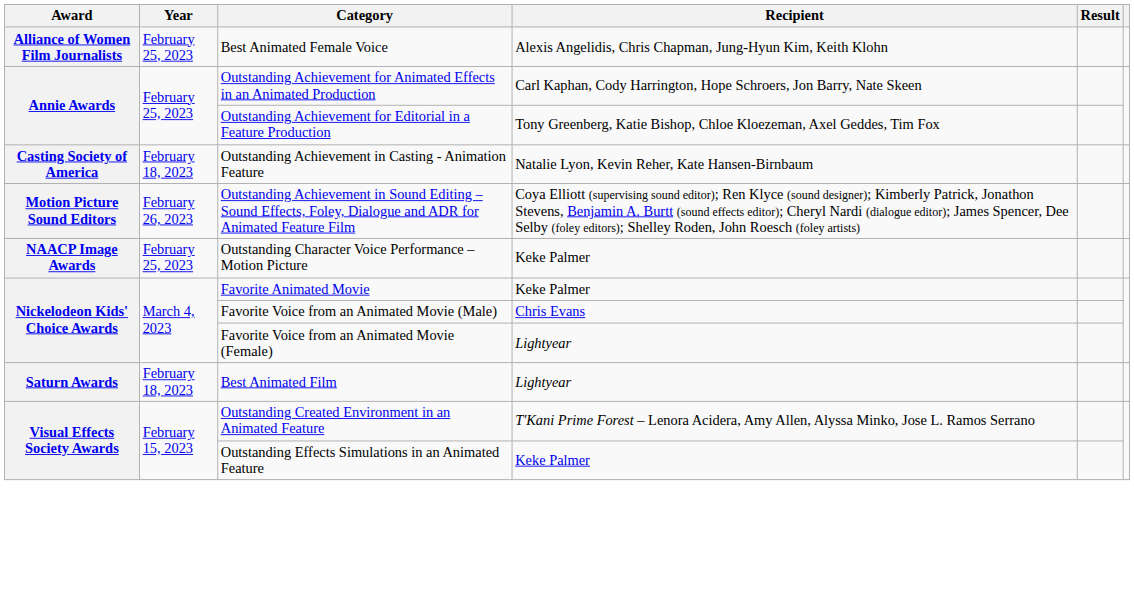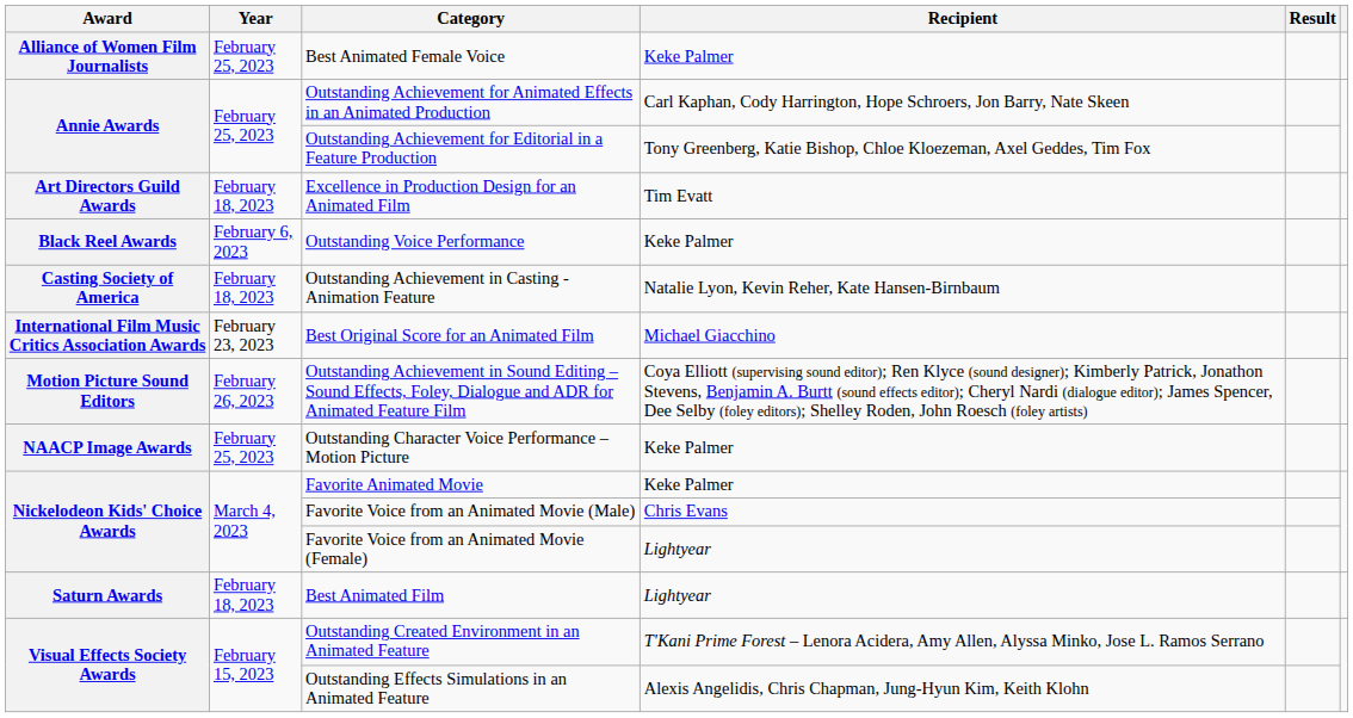 <table class="wikitable sortable plainrowheaders" style="width: 99%;">
 <tr>
 <th scope="col">Award</th>
 <th scope="col">Year</th>
 <th scope="col">Category</th>
 <th scope="col">Recipient</th>
 <th scope="col">Result</th>
 <th scope="col" class="unsortable"></th>
 </tr>
 <tr>
 <th scope="row"><a href='#'>Alliance of Women Film Journalists</a></th>
 <td><a href='#'>February 25, 2023</a></td>
 <td>Best Animated Female Voice</td>
-<td>Alexis Angelidis, Chris Chapman, Jung-Hyun Kim, Keith Klohn</td>
+<td><a href='#'>Keke Palmer</a></td>
 <td></td>
 <td style="text-align:center;"><br></td>
 </tr>
 <tr>
 <th rowspan="2" scope="row"><a href='#'>Annie Awards</a></th>
 <td rowspan="2"><a href='#'>February 25, 2023</a></td>
 <td><a href='#'>Outstanding Achievement for Animated Effects in an Animated Production</a></td>
 <td>Carl Kaphan, Cody Harrington, Hope Schroers, Jon Barry, Nate Skeen</td>
 <td></td>
 <td rowspan="2" style="text-align:center;"></td>
 </tr>
 <tr>
 <td><a href='#'>Outstanding Achievement for Editorial in a Feature Production</a></td>
 <td>Tony Greenberg, Katie Bishop, Chloe Kloezeman, Axel Geddes, Tim Fox</td>
 <td></td>
 </tr>
 <tr>
+<th scope="row"><a href='#'>Art Directors Guild Awards</a></th>
+<td><a href='#'>February 18, 2023</a></td>
+<td><a href='#'>Excellence in Production Design for an Animated Film</a></td>
+<td>Tim Evatt</td>
+<td></td>
+<td style="text-align:center;"></td>
+</tr>
+<tr>
+<th scope="row"><a href='#'>Black Reel Awards</a></th>
+<td><a href='#'>February 6, 2023</a></td>
+<td><a href='#'>Outstanding Voice Performance</a></td>
+<td>Keke Palmer</td>
+<td></td>
+<td style="text-align:center;"></td>
+</tr>
+<tr>
 <th scope="row"><a href='#'>Casting Society of America</a></th>
 <td><a href='#'>February 18, 2023</a></td>
 <td>Outstanding Achievement in Casting - Animation Feature</td>
 <td>Natalie Lyon, Kevin Reher, Kate Hansen-Birnbaum</td>
 <td></td>
 <td style="text-align:center;"></td>
+</tr>
+<tr>
+<th scope="row"><a href='#'>International Film Music Critics Association Awards</a></th>
+<td>February 23, 2023</td>
+<td><a href='#'>Best Original Score for an Animated Film</a></td>
+<td><a href='#'>Michael Giacchino</a></td>
+<td></td>
+<td style="text-align:center;"><br></td>
 </tr>
 <tr>
 <th scope="row"><a href='#'>Motion Picture Sound Editors</a></th>
 <td><a href='#'>February 26, 2023</a></td>
 <td><a href='#'>Outstanding Achievement in Sound Editing – Sound Effects, Foley, Dialogue and ADR for Animated Feature Film</a></td>
 <td>Coya Elliott <small>(supervising sound editor)</small>; Ren Klyce <small>(sound designer)</small>; Kimberly Patrick, Jonathon Stevens, <a href='#'>Benjamin A. Burtt</a> <small>(sound effects editor)</small>; Cheryl Nardi <small>(dialogue editor)</small>; James Spencer, Dee Selby <small>(foley editors)</small>; Shelley Roden, John Roesch <small>(foley artists)</small></td>
 <td></td>
 <td style="text-align:center;"><br></td>
 </tr>
 <tr>
 <th scope="row"><a href='#'>NAACP Image Awards</a></th>
 <td><a href='#'>February 25, 2023</a></td>
 <td>Outstanding Character Voice Performance – Motion Picture</td>
 <td>Keke Palmer</td>
 <td></td>
 <td style="text-align:center;"></td>
 </tr>
 <tr>
 <th rowspan="3" scope="row"><a href='#'>Nickelodeon Kids' Choice Awards</a></th>
 <td rowspan="3"><a href='#'>March 4, 2023</a></td>
 <td><a href='#'>Favorite Animated Movie</a></td>
 <td>Keke Palmer</td>
 <td></td>
 <td rowspan="3" style="text-align:center;"></td>
 </tr>
 <tr>
 <td>Favorite Voice from an Animated Movie (Male)</td>
 <td><a href='#'>Chris Evans</a></td>
 <td></td>
 </tr>
 <tr>
 <td>Favorite Voice from an Animated Movie (Female)</td>
 <td><em>Lightyear</em></td>
 <td></td>
 </tr>
 <tr>
 <th scope="row"><a href='#'>Saturn Awards</a></th>
 <td><a href='#'>February 18, 2023</a></td>
 <td><a href='#'>Best Animated Film</a></td>
 <td><em>Lightyear</em></td>
 <td></td>
 <td style="text-align:center;"><br></td>
 </tr>
 <tr>
 <th rowspan="2" scope="row"><a href='#'>Visual Effects Society Awards</a></th>
 <td rowspan="2"><a href='#'>February 15, 2023</a></td>
 <td><a href='#'>Outstanding Created Environment in an Animated Feature</a></td>
 <td><em>T'Kani Prime Forest</em> – Lenora Acidera, Amy Allen, Alyssa Minko, Jose L. Ramos Serrano</td>
 <td></td>
 <td rowspan="2" style="text-align:center;"></td>
 </tr>
 <tr>
 <td>Outstanding Effects Simulations in an Animated Feature</td>
-<td><a href='#'>Keke Palmer</a></td>
+<td>Alexis Angelidis, Chris Chapman, Jung-Hyun Kim, Keith Klohn</td>
 <td></td>
 </tr>
 </table>
